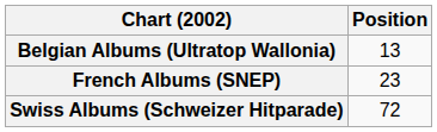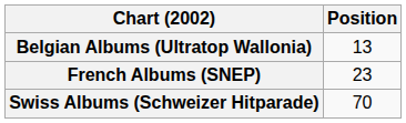 <table class="wikitable sortable plainrowheaders" style="text-align:center">
 <tr>
 <th scope="col">Chart (2002)</th>
 <th scope="col">Position</th>
 </tr>
 <tr>
 <th scope="row">Belgian Albums (Ultratop Wallonia)</th>
 <td>13</td>
 </tr>
 <tr>
 <th scope="row">French Albums (SNEP)</th>
 <td>23</td>
 </tr>
 <tr>
 <th scope="row">Swiss Albums (Schweizer Hitparade)</th>
-<td>72</td>
+<td>70</td>
 </tr>
 </table>
